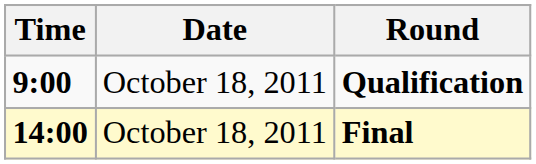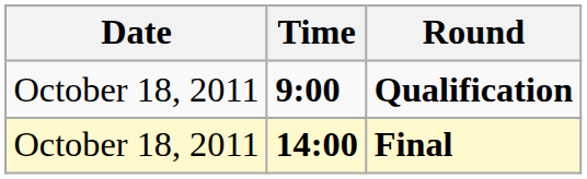 <table class="wikitable">
 <tr>
+<th>Date</th>
 <th>Time</th>
-<th>Date</th>
 <th>Round</th>
 </tr>
 <tr>
+<td>October 18, 2011</td>
 <td><strong>9:00</strong></td>
-<td>October 18, 2011</td>
 <td><strong>Qualification</strong></td>
 </tr>
 <tr style=background:lemonchiffon>
+<td>October 18, 2011</td>
 <td><strong>14:00</strong></td>
-<td>October 18, 2011</td>
 <td><strong>Final</strong></td>
 </tr>
 </table>
